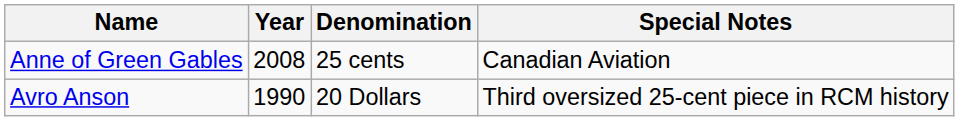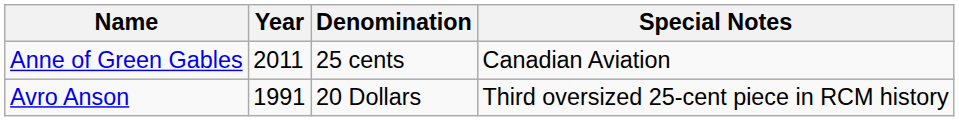 <table class="wikitable">
 <tr>
 <th>Name</th>
 <th>Year</th>
 <th>Denomination</th>
 <th>Special Notes</th>
 </tr>
 <tr>
 <td><a href='#'>Anne of Green Gables</a></td>
-<td>2008</td>
+<td>2011</td>
 <td>25 cents</td>
 <td>Canadian Aviation</td>
 </tr>
 <tr>
 <td><a href='#'>Avro Anson</a></td>
-<td>1990</td>
+<td>1991</td>
 <td>20 Dollars</td>
 <td>Third oversized 25-cent piece in RCM history</td>
 </tr>
 </table>
